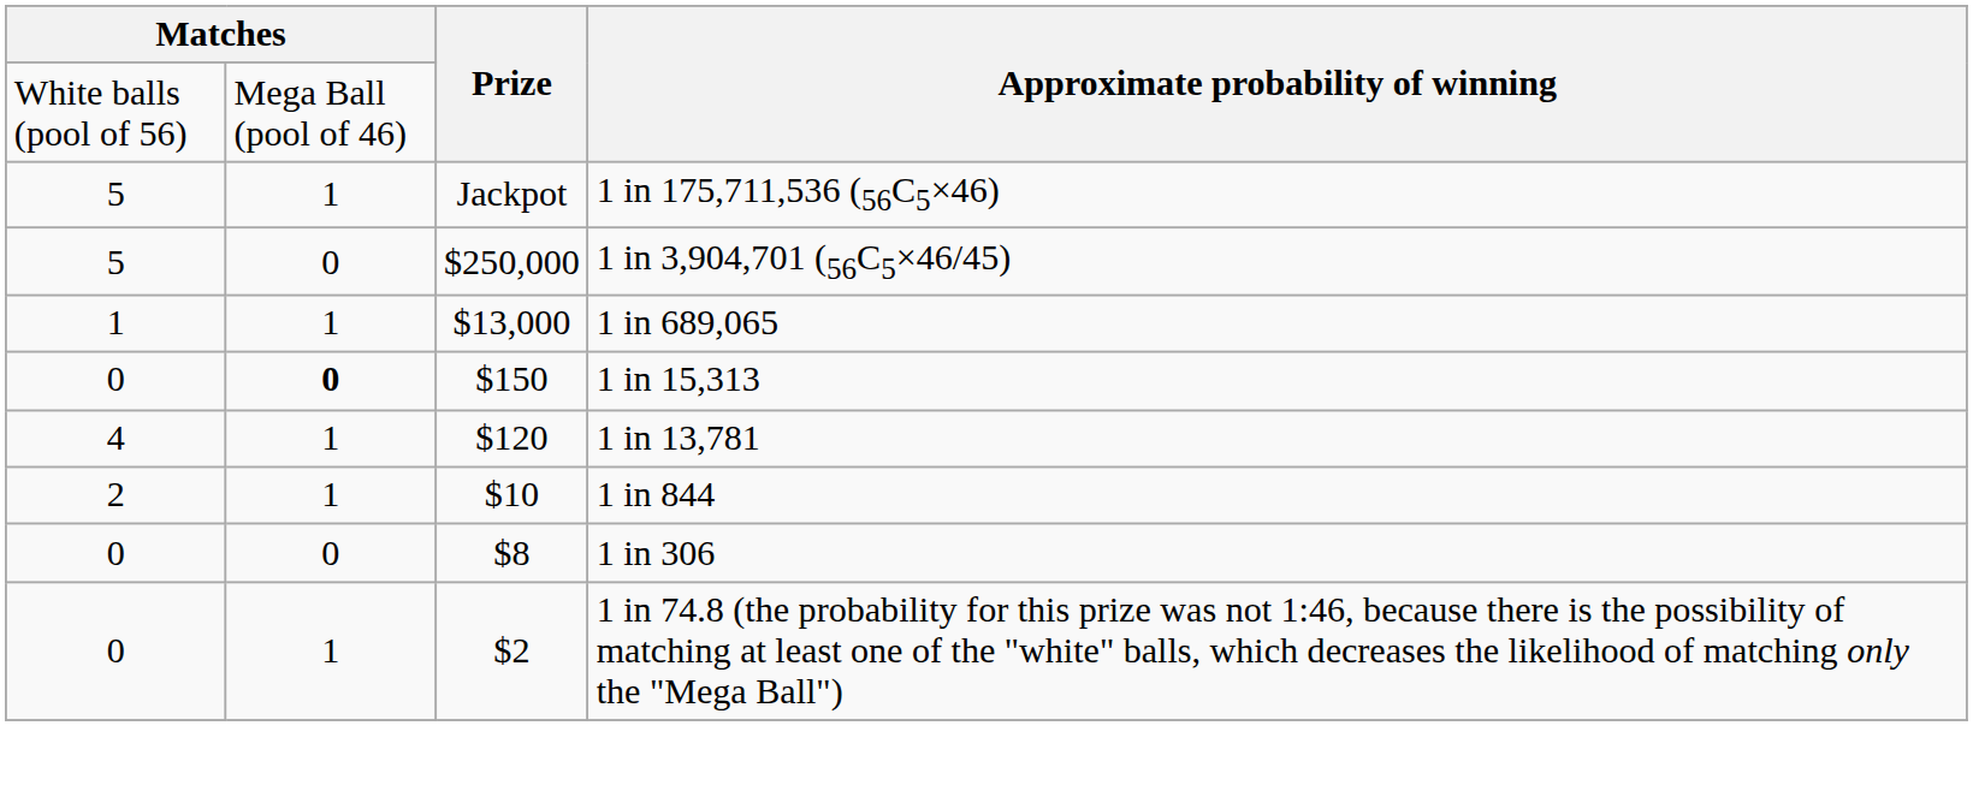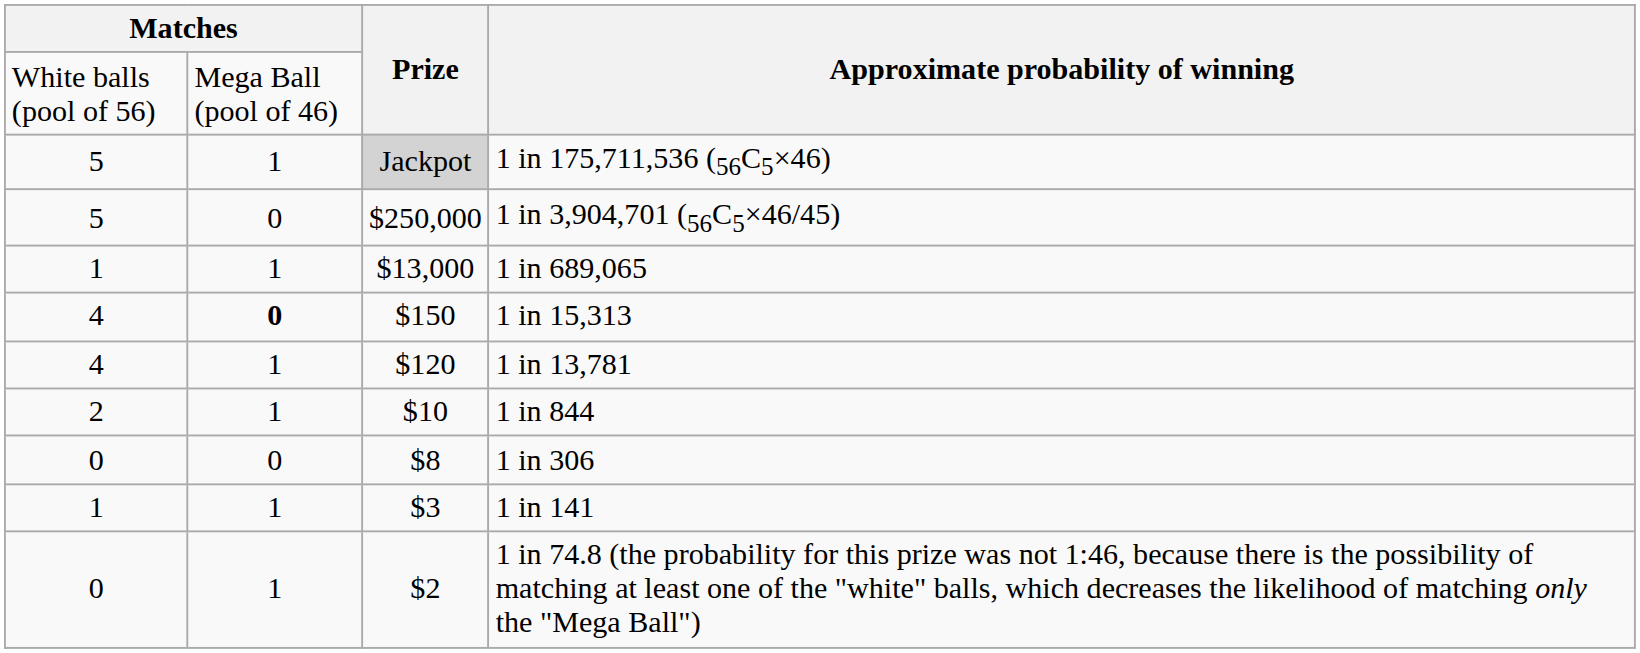 <table cellspacing=3; class="wikitable">
 <tr>
 <th colspan=2>Matches</th>
 <th rowspan=2>Prize</th>
 <th rowspan=2>Approximate probability of winning</th>
 </tr>
 <tr>
 <td>White balls (pool of 56)</td>
 <td>Mega Ball (pool of 46)</td>
 </tr>
 <tr>
 <td style="text-align:center;">5</td>
 <td style="text-align:center;">1</td>
-<td style="text-align:center;">Jackpot</td>
+<td style="background: lightgrey; text-align:center;">Jackpot</td>
 <td>1 in 175,711,536 (<sub>56</sub>C<sub>5</sub>×46)</td>
 </tr>
 <tr>
 <td style="text-align:center;">5</td>
 <td style="text-align:center;">0</td>
 <td style="text-align:center;">$250,000</td>
 <td>1 in 3,904,701 (<sub>56</sub>C<sub>5</sub>×46/45)</td>
 </tr>
 <tr>
 <td style="text-align:center;">1</td>
 <td style="text-align:center;">1</td>
 <td style="text-align:center;">$13,000</td>
 <td>1 in 689,065</td>
 </tr>
 <tr>
-<td style="text-align:center;">0</td>
+<td style="text-align:center;">4</td>
 <td style="text-align:center;"><strong>0</strong></td>
 <td style="text-align:center;">$150</td>
 <td>1 in 15,313</td>
 </tr>
 <tr>
 <td style="text-align:center;">4</td>
 <td style="text-align:center;">1</td>
 <td style="text-align:center;">$120</td>
 <td>1 in 13,781</td>
 </tr>
 <tr>
 <td style="text-align:center;">2</td>
 <td style="text-align:center;">1</td>
 <td style="text-align:center;">$10</td>
 <td>1 in 844</td>
 </tr>
 <tr>
 <td style="text-align:center;">0</td>
 <td style="text-align:center;">0</td>
 <td style="text-align:center;">$8</td>
 <td>1 in 306</td>
 </tr>
 <tr>
+<td style="text-align:center;">1</td>
+<td style="text-align:center;">1</td>
+<td style="text-align:center;">$3</td>
+<td>1 in 141</td>
+</tr>
+<tr>
 <td style="text-align:center;">0</td>
 <td style="text-align:center;">1</td>
 <td style="text-align:center;">$2</td>
 <td>1 in 74.8 (the probability for this prize was not 1:46, because there is the possibility of matching at least one of the "white" balls, which decreases the likelihood of matching <em>only</em> the "Mega Ball")</td>
 </tr>
 </table>
